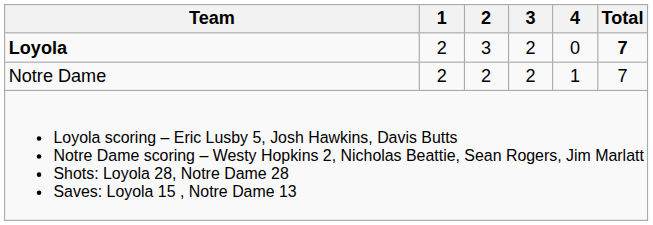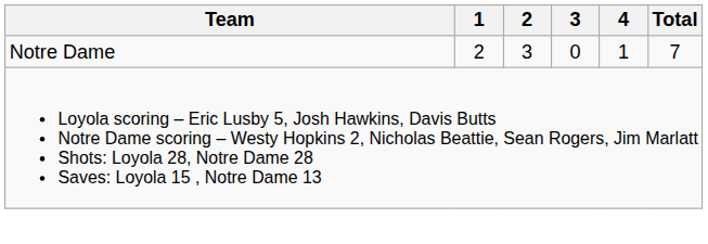 <table class="wikitable" style="text-align:center; max-width:40em">
 <tr>
 <th>Team</th>
 <th style="width:2em">1</th>
 <th style="width:2em">2</th>
 <th style="width:2em">3</th>
 <th style="width:2em">4</th>
 <th style="width:2em">Total</th>
 </tr>
 <tr>
-<td style="text-align:left"><strong>Loyola</strong></td>
+<td style="text-align:left">Notre Dame</td>
 <td>2</td>
 <td>3</td>
-<td>2</td>
 <td>0</td>
-<td><strong>7</strong></td>
-</tr>
-<tr>
-<td style="text-align:left">Notre Dame</td>
-<td>2</td>
-<td>2</td>
-<td>2</td>
 <td>1</td>
 <td>7</td>
 </tr>
 <tr>
 <td colspan=6 style="text-align:left; font-size:88%;"><br><ul><li>Loyola scoring – Eric Lusby 5, Josh Hawkins, Davis Butts</li><li>Notre Dame scoring – Westy Hopkins 2, Nicholas Beattie, Sean Rogers, Jim Marlatt</li><li>Shots: Loyola 28, Notre Dame 28</li><li>Saves: Loyola 15 , Notre Dame 13</li></ul></td>
 </tr>
 </table>
